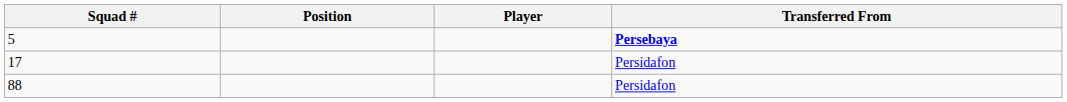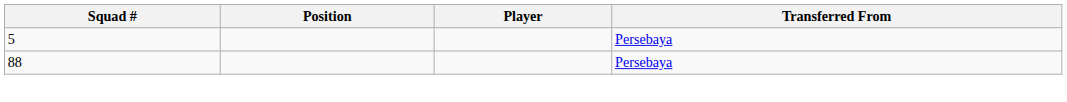 <table class="wikitable sortable" style="width:90%; text-align:center; font-size:95%; text-align:left;">
 <tr>
 <th><strong>Squad #</strong></th>
 <th><strong>Position</strong></th>
 <th><strong>Player</strong></th>
 <th><strong>Transferred From</strong></th>
 </tr>
 <tr>
 <td>5</td>
 <td></td>
 <td></td>
-<td><strong> <a href='#'>Persebaya</a></strong></td>
-</tr>
-<tr>
-<td>17</td>
-<td></td>
-<td></td>
-<td> <a href='#'>Persidafon</a></td>
+<td> <a href='#'>Persebaya</a></td>
 </tr>
 <tr>
 <td>88</td>
 <td></td>
 <td></td>
-<td> <a href='#'>Persidafon</a></td>
+<td> <a href='#'>Persebaya</a></td>
 </tr>
 </table>
